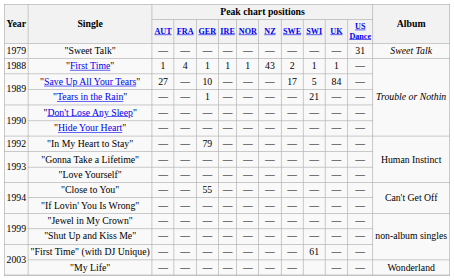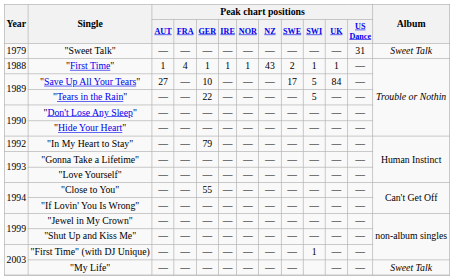 <table class="wikitable" style="text-align:center;">
 <tr>
 <th rowspan="2">Year</th>
 <th rowspan="2">Single</th>
 <th colspan="10">Peak chart positions</th>
 <th rowspan="2">Album</th>
 </tr>
 <tr style="font-size:smaller;">
 <th style="width:30px;"><a href='#'>AUT</a><br></th>
 <th style="width:30px;"><a href='#'>FRA</a><br></th>
 <th style="width:30px;"><a href='#'>GER</a><br></th>
 <th><a href='#'>IRE</a><br></th>
 <th style="width:30px;"><a href='#'>NOR</a><br></th>
 <th style="width:30px;"><a href='#'>NZ</a><br></th>
 <th style="width:30px;"><a href='#'>SWE</a><br></th>
 <th style="width:30px;"><a href='#'>SWI</a><br></th>
 <th style="width:30px;"><a href='#'>UK</a><br></th>
 <th style="width:30px;"><a href='#'>US Dance</a><br></th>
 </tr>
 <tr>
 <td>1979</td>
 <td>"Sweet Talk"</td>
 <td>—</td>
 <td>—</td>
 <td>—</td>
 <td>—</td>
 <td>—</td>
 <td>—</td>
 <td>—</td>
 <td>—</td>
 <td>—</td>
 <td>31</td>
 <td><em>Sweet Talk</em></td>
 </tr>
 <tr>
 <td>1988</td>
 <td>"<a href='#'>First Time</a>"</td>
 <td>1</td>
 <td>4</td>
 <td>1</td>
 <td>1</td>
 <td>1</td>
 <td>43</td>
 <td>2</td>
 <td>1</td>
 <td>1</td>
 <td>—</td>
 <td rowspan=5><em>Trouble or Nothin<strong></td>
 </tr>
 <tr>
 <td rowspan=2>1989</td>
 <td>"<a href='#'>Save Up All Your Tears</a>"</td>
 <td>27</td>
 <td>—</td>
 <td>10</td>
 <td>—</td>
 <td>—</td>
 <td>—</td>
 <td>17</td>
 <td>5</td>
 <td>84</td>
 <td>—</td>
 </tr>
 <tr>
 <td>"<a href='#'>Tears in the Rain</a>"</td>
 <td>—</td>
 <td>—</td>
-<td>1</td>
+<td>22</td>
 <td>—</td>
 <td>—</td>
 <td>—</td>
 <td>—</td>
-<td>21</td>
+<td>5</td>
 <td>—</td>
 <td>—</td>
 </tr>
 <tr>
 <td rowspan=2>1990</td>
 <td>"<a href='#'>Don't Lose Any Sleep</a>"</td>
 <td>—</td>
 <td>—</td>
 <td>—</td>
 <td>—</td>
 <td>—</td>
 <td>—</td>
 <td>—</td>
 <td>—</td>
 <td>—</td>
 <td>—</td>
 </tr>
 <tr>
 <td>"<a href='#'>Hide Your Heart</a>"</td>
 <td>—</td>
 <td>—</td>
 <td>—</td>
 <td>—</td>
 <td>—</td>
 <td>—</td>
 <td>—</td>
 <td>—</td>
 <td>—</td>
 <td>—</td>
 </tr>
 <tr>
 <td>1992</td>
 <td>"In My Heart to Stay"</td>
 <td>—</td>
 <td>—</td>
 <td>79</td>
 <td>—</td>
 <td>—</td>
 <td>—</td>
 <td>—</td>
 <td>—</td>
 <td>—</td>
 <td>—</td>
 <td rowspan=3></em>Human Instinct<em></td>
 </tr>
 <tr>
 <td rowspan=2>1993</td>
 <td>"Gonna Take a Lifetime"</td>
 <td>—</td>
 <td>—</td>
 <td>—</td>
 <td>—</td>
 <td>—</td>
 <td>—</td>
 <td>—</td>
 <td>—</td>
 <td>—</td>
 <td>—</td>
 </tr>
 <tr>
 <td>"Love Yourself"</td>
 <td>—</td>
 <td>—</td>
 <td>—</td>
 <td>—</td>
 <td>—</td>
 <td>—</td>
 <td>—</td>
 <td>—</td>
 <td>—</td>
 <td>—</td>
 </tr>
 <tr>
 <td rowspan=2>1994</td>
 <td>"Close to You"</td>
 <td>—</td>
 <td>—</td>
 <td>55</td>
 <td>—</td>
 <td>—</td>
 <td>—</td>
 <td>—</td>
 <td>—</td>
 <td>—</td>
 <td>—</td>
 <td rowspan=2></em>Can't Get Off<em></td>
 </tr>
 <tr>
 <td>"If Lovin' You Is Wrong"</td>
 <td>—</td>
 <td>—</td>
 <td>—</td>
 <td>—</td>
 <td>—</td>
 <td>—</td>
 <td>—</td>
 <td>—</td>
 <td>—</td>
 <td>—</td>
 </tr>
 <tr>
 <td rowspan=2>1999</td>
 <td>"Jewel in My Crown"</td>
 <td>—</td>
 <td>—</td>
 <td>—</td>
 <td>—</td>
 <td>—</td>
 <td>—</td>
 <td>—</td>
 <td>—</td>
 <td>—</td>
 <td>—</td>
 <td rowspan=3>non-album singles</td>
 </tr>
 <tr>
 <td>"Shut Up and Kiss Me"</td>
 <td>—</td>
 <td>—</td>
 <td>—</td>
 <td>—</td>
 <td>—</td>
 <td>—</td>
 <td>—</td>
 <td>—</td>
 <td>—</td>
 <td>—</td>
 </tr>
 <tr>
 <td rowspan=2>2003</td>
 <td>"First Time" (with DJ Unique)</td>
 <td>—</td>
 <td>—</td>
 <td>—</td>
 <td>—</td>
 <td>—</td>
 <td>—</td>
 <td>—</td>
-<td>61</td>
+<td>1</td>
 <td>—</td>
 <td>—</td>
 </tr>
 <tr>
 <td>"My Life"</td>
 <td>—</td>
 <td>—</td>
 <td>—</td>
 <td>—</td>
 <td>—</td>
 <td>—</td>
 <td>—</td>
 <td></td>
 <td>—</td>
 <td>—</td>
-<td></em>Wonderland<em></td>
+<td><em>Sweet Talk</em></td>
 </tr>
 <tr>
 </tr>
 </table>
